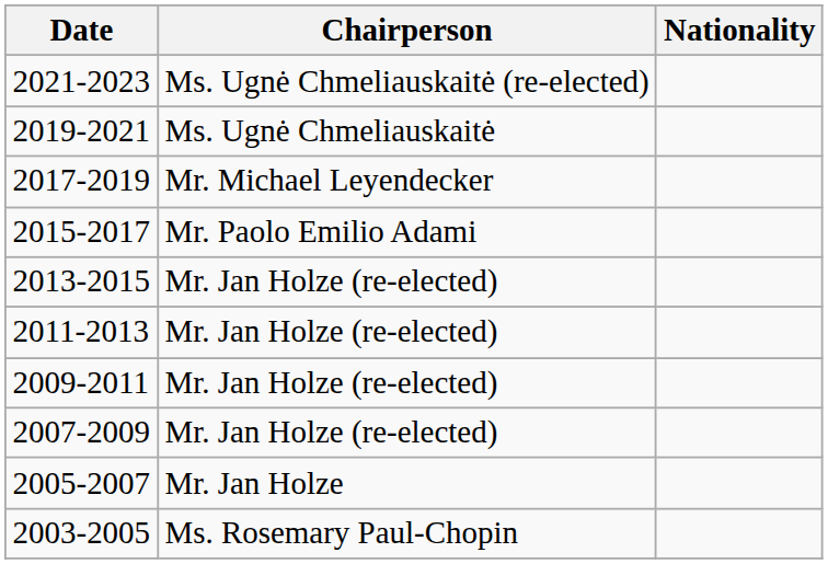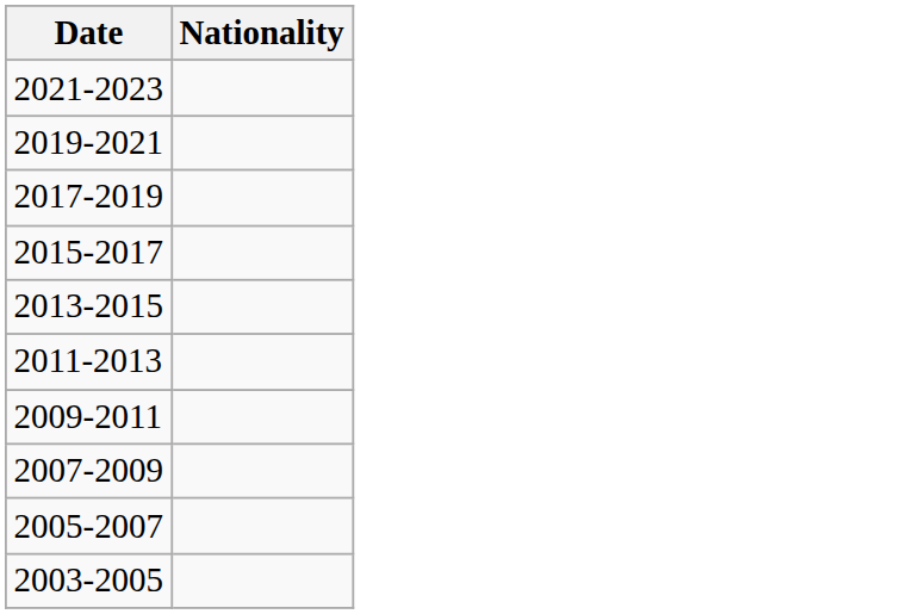 <table class="wikitable">
 <tr>
 <th>Date</th>
-<th>Chairperson</th>
 <th>Nationality</th>
 </tr>
 <tr>
 <td>2021-2023</td>
-<td>Ms. Ugnė Chmeliauskaitė (re-elected)</td>
 <td></td>
 </tr>
 <tr>
 <td>2019-2021</td>
-<td>Ms. Ugnė Chmeliauskaitė</td>
 <td></td>
 </tr>
 <tr>
 <td>2017-2019</td>
-<td>Mr. Michael Leyendecker</td>
 <td></td>
 </tr>
 <tr>
 <td>2015-2017</td>
-<td>Mr. Paolo Emilio Adami</td>
 <td></td>
 </tr>
 <tr>
 <td>2013-2015</td>
-<td>Mr. Jan Holze (re-elected)</td>
 <td></td>
 </tr>
 <tr>
 <td>2011-2013</td>
-<td>Mr. Jan Holze (re-elected)</td>
 <td></td>
 </tr>
 <tr>
 <td>2009-2011</td>
-<td>Mr. Jan Holze (re-elected)</td>
 <td></td>
 </tr>
 <tr>
 <td>2007-2009</td>
-<td>Mr. Jan Holze (re-elected)</td>
 <td></td>
 </tr>
 <tr>
 <td>2005-2007</td>
-<td>Mr. Jan Holze</td>
 <td></td>
 </tr>
 <tr>
 <td>2003-2005</td>
-<td>Ms. Rosemary Paul-Chopin</td>
 <td></td>
 </tr>
 </table>
